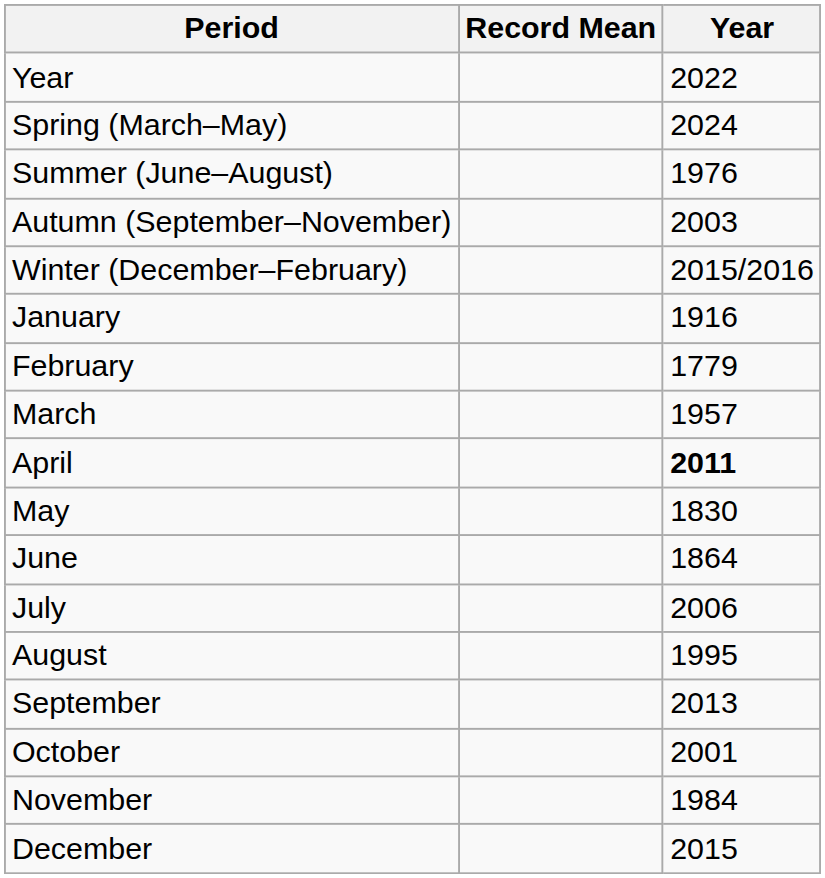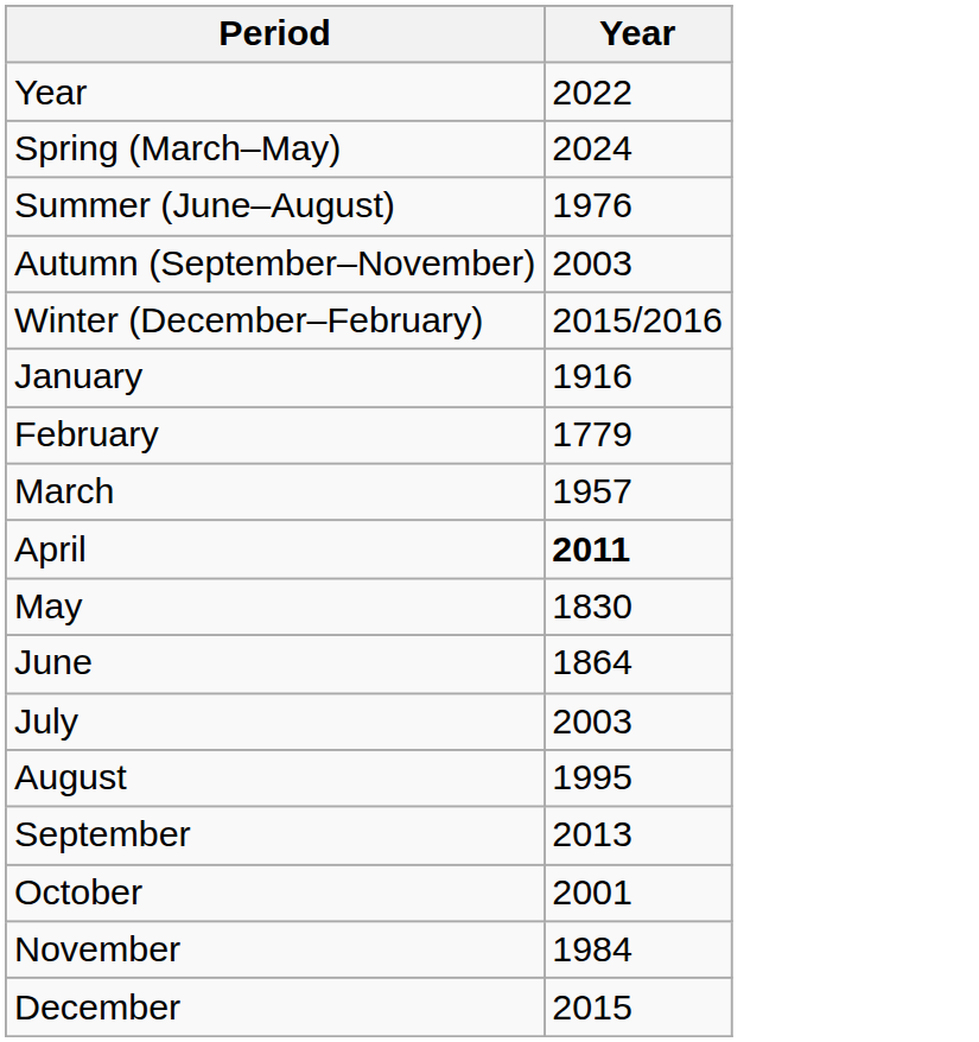 <table class="wikitable">
 <tr>
 <th>Period</th>
-<th>Record Mean</th>
 <th>Year</th>
 </tr>
 <tr>
 <td>Year</td>
-<td align="right"></td>
 <td>2022</td>
 </tr>
 <tr>
 <td>Spring (March–May)</td>
-<td align="right"></td>
 <td>2024</td>
 </tr>
 <tr>
 <td>Summer (June–August)</td>
-<td align="right"></td>
 <td>1976</td>
 </tr>
 <tr>
 <td>Autumn (September–November)</td>
-<td align="right"></td>
 <td>2003</td>
 </tr>
 <tr>
 <td>Winter (December–February)</td>
-<td align="right"></td>
 <td>2015/2016</td>
 </tr>
 <tr>
 <td>January</td>
-<td align="right"></td>
 <td>1916</td>
 </tr>
 <tr>
 <td>February</td>
-<td align="right"></td>
 <td>1779</td>
 </tr>
 <tr>
 <td>March</td>
-<td align="right"></td>
 <td>1957</td>
 </tr>
 <tr>
 <td>April</td>
-<td align="right"></td>
 <td><strong>2011</strong></td>
 </tr>
 <tr>
 <td>May</td>
-<td align="right"></td>
 <td>1830</td>
 </tr>
 <tr>
 <td>June</td>
-<td align="right"></td>
 <td>1864</td>
 </tr>
 <tr>
 <td>July</td>
-<td align="right"></td>
-<td>2006</td>
+<td>2003</td>
 </tr>
 <tr>
 <td>August</td>
-<td align="right"></td>
 <td>1995</td>
 </tr>
 <tr>
 <td>September</td>
-<td align="right"></td>
 <td>2013</td>
 </tr>
 <tr>
 <td>October</td>
-<td align="right"></td>
 <td>2001</td>
 </tr>
 <tr>
 <td>November</td>
-<td align="right"></td>
 <td>1984</td>
 </tr>
 <tr>
 <td>December</td>
-<td align="right"></td>
 <td>2015</td>
 </tr>
 </table>
